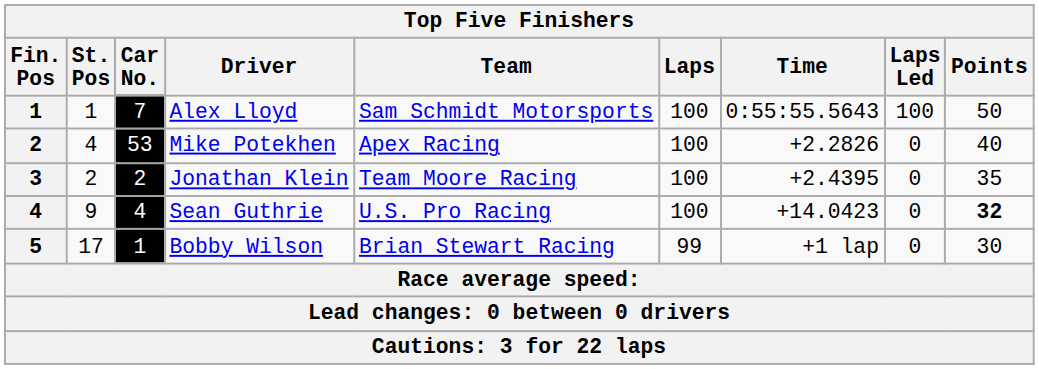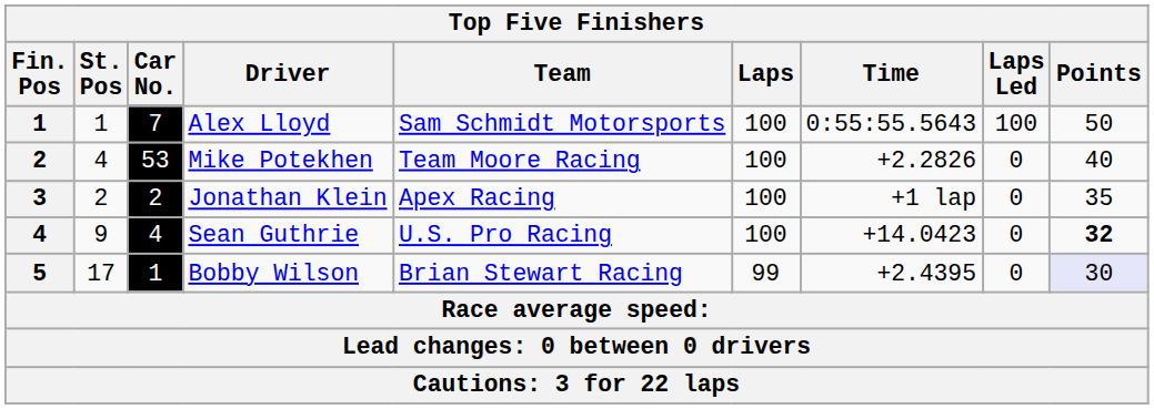 <table class="wikitable" style="font-size:85%;">
 <tr>
 <th colspan=9>Top Five Finishers</th>
 </tr>
 <tr>
 <th>Fin.<br>Pos</th>
 <th>St.<br>Pos</th>
 <th>Car<br>No.</th>
 <th>Driver</th>
 <th>Team</th>
 <th>Laps</th>
 <th>Time</th>
 <th>Laps<br>Led</th>
 <th>Points</th>
 </tr>
 <tr>
 <th>1</th>
 <td align=center>1</td>
 <td style="background:#000000; color:white;" align=center>7</td>
 <td> <a href='#'>Alex Lloyd</a></td>
 <td><a href='#'>Sam Schmidt Motorsports</a></td>
 <td align=center>100</td>
 <td align=right>0:55:55.5643</td>
 <td align=center>100</td>
 <td align=center>50</td>
 </tr>
 <tr>
 <th>2</th>
 <td align=center>4</td>
 <td style="background:#000000; color:white;" align=center>53</td>
 <td> <a href='#'>Mike Potekhen</a></td>
-<td><a href='#'>Apex Racing</a></td>
+<td><a href='#'>Team Moore Racing</a></td>
 <td align=center>100</td>
 <td align=right>+2.2826</td>
 <td align=center>0</td>
 <td align=center>40</td>
 </tr>
 <tr>
 <th>3</th>
 <td align=center>2</td>
 <td style="background:#000000; color:white;" align=center>2</td>
 <td> <a href='#'>Jonathan Klein</a></td>
-<td><a href='#'>Team Moore Racing</a></td>
+<td><a href='#'>Apex Racing</a></td>
 <td align=center>100</td>
-<td align=right>+2.4395</td>
+<td align=right>+1 lap</td>
 <td align=center>0</td>
 <td align=center>35</td>
 </tr>
 <tr>
 <th>4</th>
 <td align=center>9</td>
 <td style="background:#000000; color:white;" align=center>4</td>
 <td> <a href='#'>Sean Guthrie</a></td>
 <td><a href='#'>U.S. Pro Racing</a></td>
 <td align=center>100</td>
 <td align=right>+14.0423</td>
 <td align=center>0</td>
 <td align=center><strong>32</strong></td>
 </tr>
 <tr>
 <th>5</th>
 <td align=center>17</td>
 <td style="background:#000000; color:white;" align=center>1</td>
 <td> <a href='#'>Bobby Wilson</a></td>
 <td><a href='#'>Brian Stewart Racing</a></td>
 <td align=center>99</td>
-<td align=right>+1 lap</td>
+<td align=right>+2.4395</td>
 <td align=center>0</td>
-<td align=center>30</td>
+<td align=center style="background: lavender;">30</td>
 </tr>
 <tr>
 <th colspan=9>Race average speed: </th>
 </tr>
 <tr>
 <th colspan=9>Lead changes: 0 between 0 drivers</th>
 </tr>
 <tr>
 <th colspan=9>Cautions: 3 for 22 laps</th>
 </tr>
 </table>
